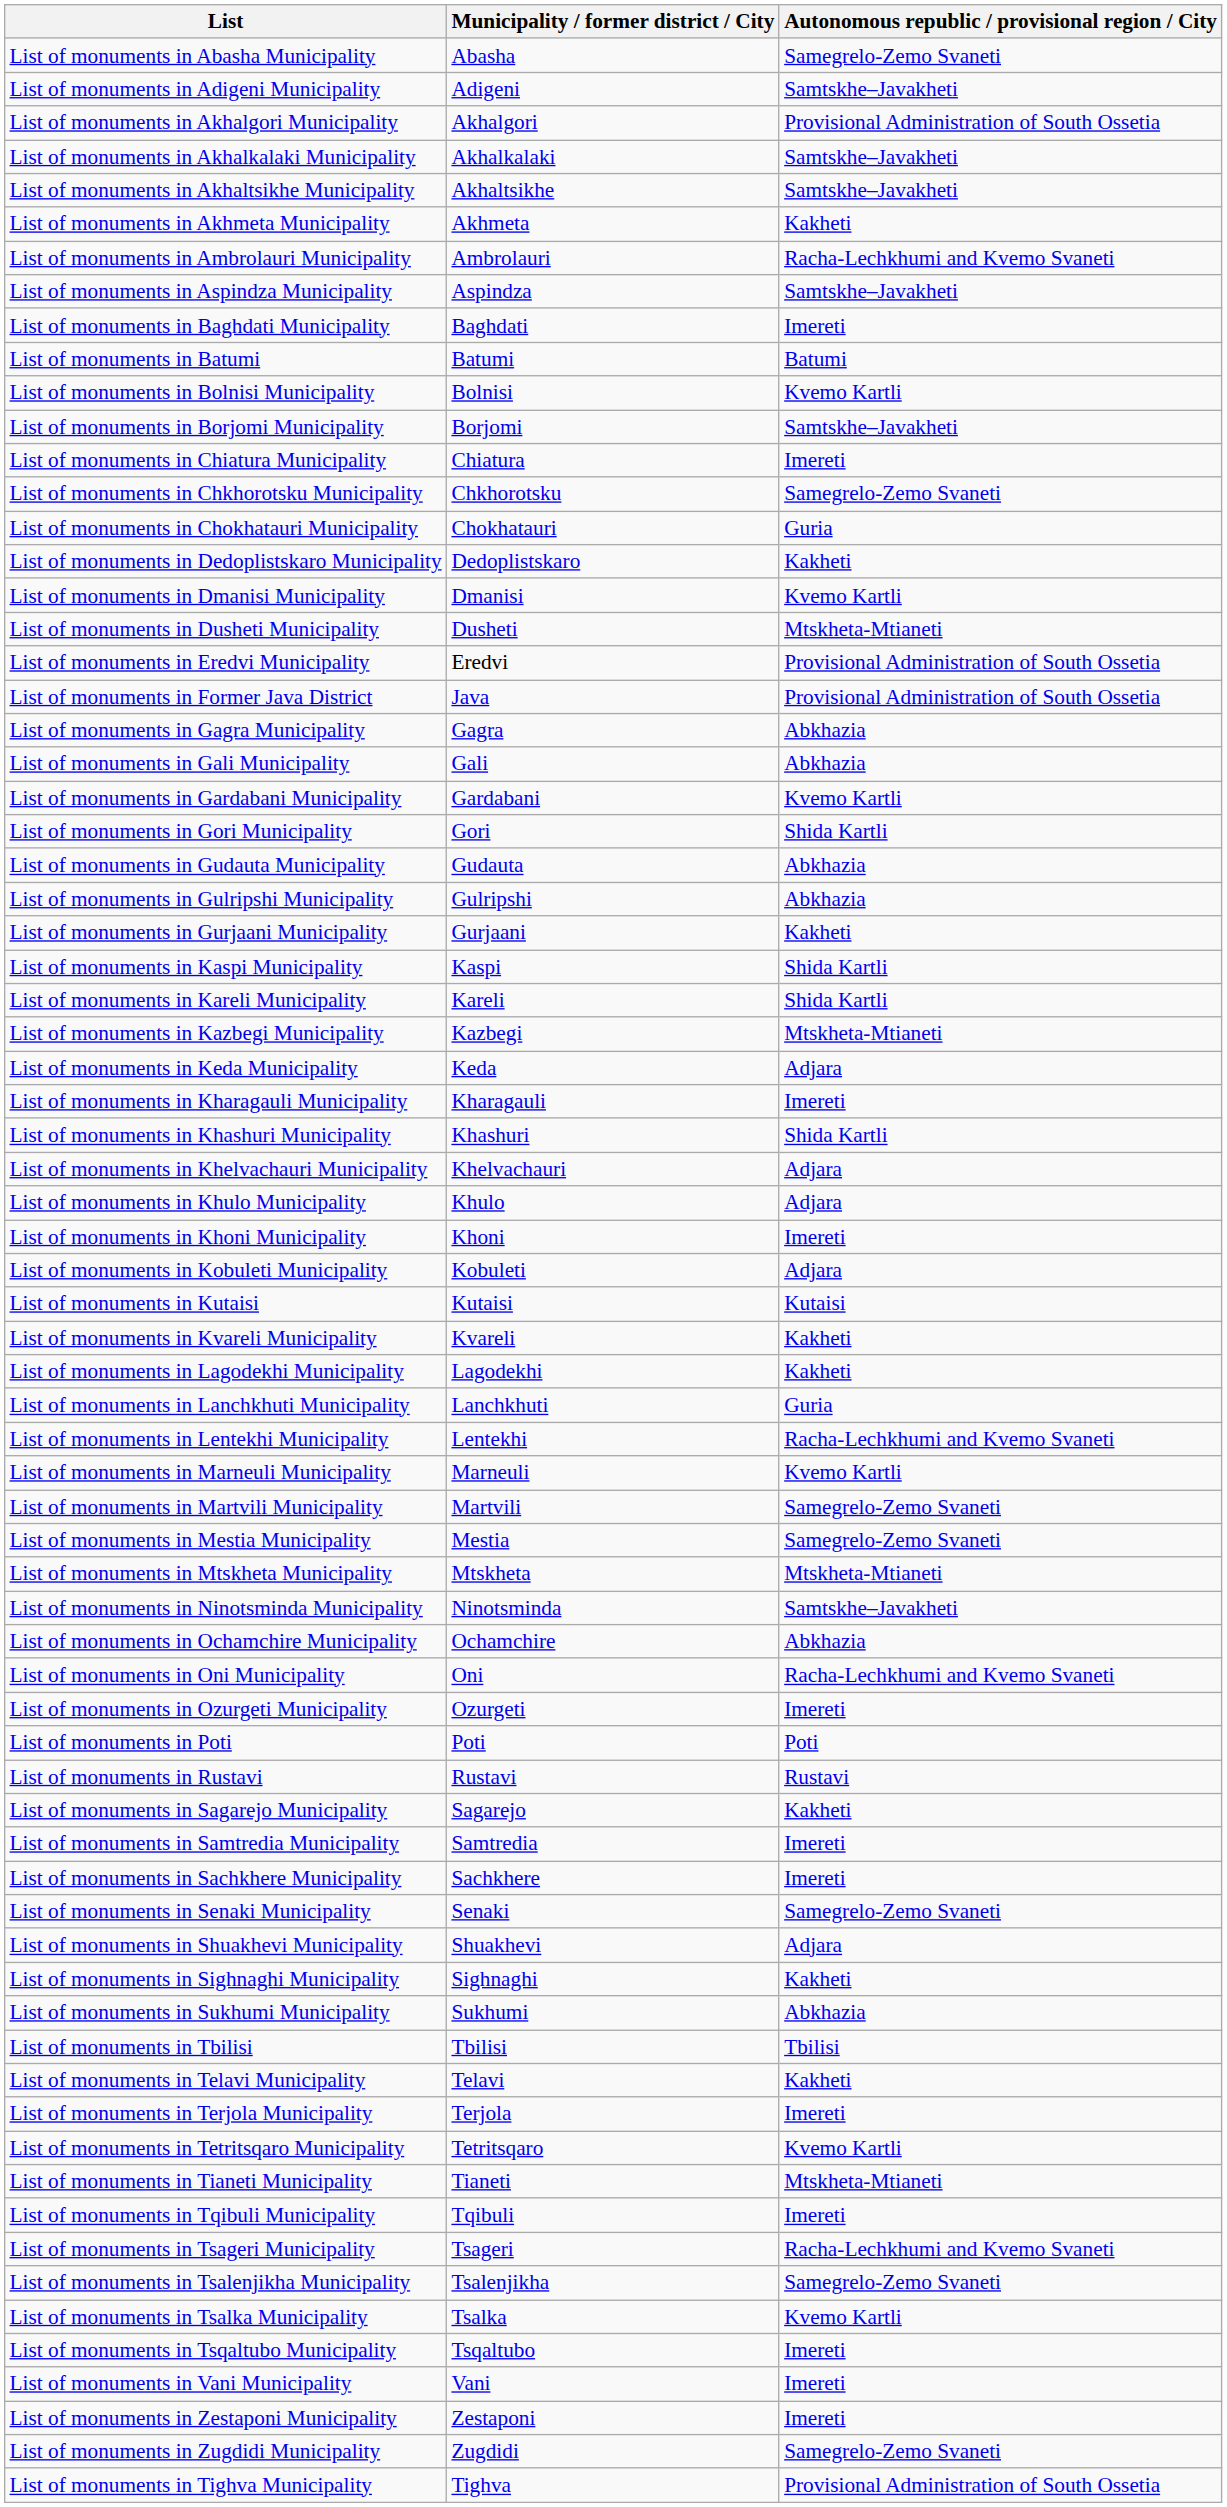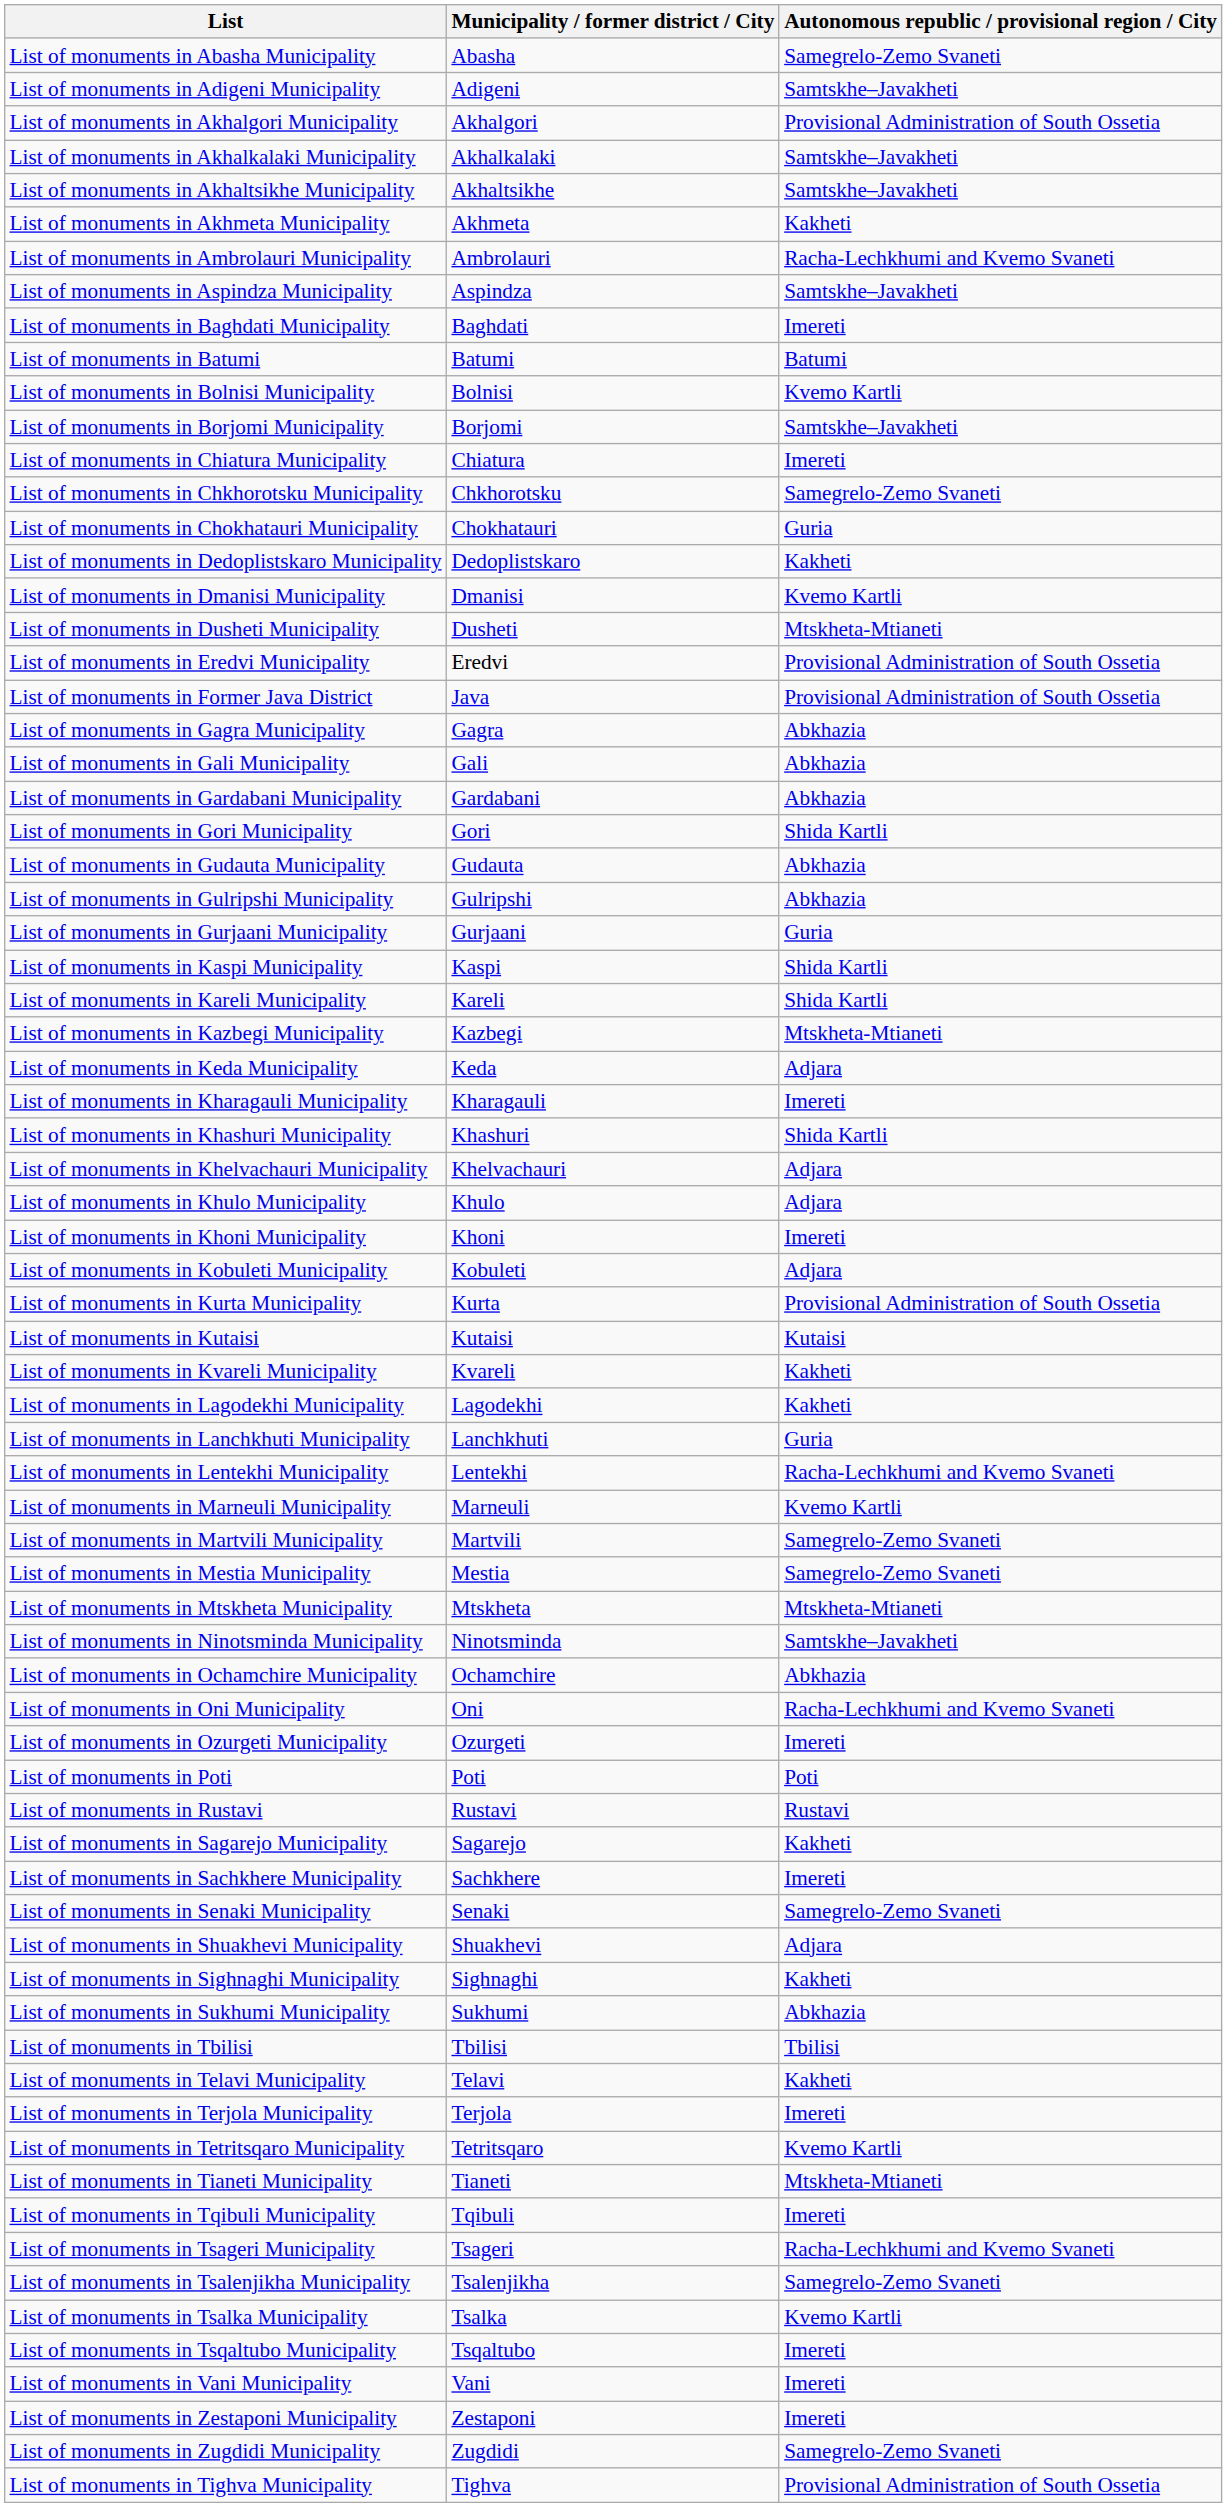 <table class="wikitable sortable">
 <tr>
 <th>List</th>
 <th>Municipality / former district / City</th>
 <th>Autonomous republic / provisional region / City</th>
 </tr>
 <tr>
 <td><a href='#'>List of monuments in Abasha Municipality</a></td>
 <td><a href='#'>Abasha</a></td>
 <td><a href='#'>Samegrelo-Zemo Svaneti</a></td>
 </tr>
 <tr>
 <td><a href='#'>List of monuments in Adigeni Municipality</a></td>
 <td><a href='#'>Adigeni</a></td>
 <td><a href='#'>Samtskhe–Javakheti</a></td>
 </tr>
 <tr>
 <td><a href='#'>List of monuments in Akhalgori Municipality</a></td>
 <td><a href='#'>Akhalgori</a></td>
 <td><a href='#'>Provisional Administration of South Ossetia</a></td>
 </tr>
 <tr>
 <td><a href='#'>List of monuments in Akhalkalaki Municipality</a></td>
 <td><a href='#'>Akhalkalaki</a></td>
 <td><a href='#'>Samtskhe–Javakheti</a></td>
 </tr>
 <tr>
 <td><a href='#'>List of monuments in Akhaltsikhe Municipality</a></td>
 <td><a href='#'>Akhaltsikhe</a></td>
 <td><a href='#'>Samtskhe–Javakheti</a></td>
 </tr>
 <tr>
 <td><a href='#'>List of monuments in Akhmeta Municipality</a></td>
 <td><a href='#'>Akhmeta</a></td>
 <td><a href='#'>Kakheti</a></td>
 </tr>
 <tr>
 <td><a href='#'>List of monuments in Ambrolauri Municipality</a></td>
 <td><a href='#'>Ambrolauri</a></td>
 <td><a href='#'>Racha-Lechkhumi and Kvemo Svaneti</a></td>
 </tr>
 <tr>
 <td><a href='#'>List of monuments in Aspindza Municipality</a></td>
 <td><a href='#'>Aspindza</a></td>
 <td><a href='#'>Samtskhe–Javakheti</a></td>
 </tr>
 <tr>
 <td><a href='#'>List of monuments in Baghdati Municipality</a></td>
 <td><a href='#'>Baghdati</a></td>
 <td><a href='#'>Imereti</a></td>
 </tr>
 <tr>
 <td><a href='#'>List of monuments in Batumi</a></td>
 <td><a href='#'>Batumi</a></td>
 <td><a href='#'>Batumi</a></td>
 </tr>
 <tr>
 <td><a href='#'>List of monuments in Bolnisi Municipality</a></td>
 <td><a href='#'>Bolnisi</a></td>
 <td><a href='#'>Kvemo Kartli</a></td>
 </tr>
 <tr>
 <td><a href='#'>List of monuments in Borjomi Municipality</a></td>
 <td><a href='#'>Borjomi</a></td>
 <td><a href='#'>Samtskhe–Javakheti</a></td>
 </tr>
 <tr>
 <td><a href='#'>List of monuments in Chiatura Municipality</a></td>
 <td><a href='#'>Chiatura</a></td>
 <td><a href='#'>Imereti</a></td>
 </tr>
 <tr>
 <td><a href='#'>List of monuments in Chkhorotsku Municipality</a></td>
 <td><a href='#'>Chkhorotsku</a></td>
 <td><a href='#'>Samegrelo-Zemo Svaneti</a></td>
 </tr>
 <tr>
 <td><a href='#'>List of monuments in Chokhatauri Municipality</a></td>
 <td><a href='#'>Chokhatauri</a></td>
 <td><a href='#'>Guria</a></td>
 </tr>
 <tr>
 <td><a href='#'>List of monuments in Dedoplistskaro Municipality</a></td>
 <td><a href='#'>Dedoplistskaro</a></td>
 <td><a href='#'>Kakheti</a></td>
 </tr>
 <tr>
 <td><a href='#'>List of monuments in Dmanisi Municipality</a></td>
 <td><a href='#'>Dmanisi</a></td>
 <td><a href='#'>Kvemo Kartli</a></td>
 </tr>
 <tr>
 <td><a href='#'>List of monuments in Dusheti Municipality</a></td>
 <td><a href='#'>Dusheti</a></td>
 <td><a href='#'>Mtskheta-Mtianeti</a></td>
 </tr>
 <tr>
 <td><a href='#'>List of monuments in Eredvi Municipality</a></td>
 <td>Eredvi</td>
 <td><a href='#'>Provisional Administration of South Ossetia</a></td>
 </tr>
 <tr>
 <td><a href='#'>List of monuments in Former Java District</a></td>
 <td><a href='#'>Java</a></td>
 <td><a href='#'>Provisional Administration of South Ossetia</a></td>
 </tr>
 <tr>
 <td><a href='#'>List of monuments in Gagra Municipality</a></td>
 <td><a href='#'>Gagra</a></td>
 <td><a href='#'>Abkhazia</a></td>
 </tr>
 <tr>
 <td><a href='#'>List of monuments in Gali Municipality</a></td>
 <td><a href='#'>Gali</a></td>
 <td><a href='#'>Abkhazia</a></td>
 </tr>
 <tr>
 <td><a href='#'>List of monuments in Gardabani Municipality</a></td>
 <td><a href='#'>Gardabani</a></td>
-<td><a href='#'>Kvemo Kartli</a></td>
+<td><a href='#'>Abkhazia</a></td>
 </tr>
 <tr>
 <td><a href='#'>List of monuments in Gori Municipality</a></td>
 <td><a href='#'>Gori</a></td>
 <td><a href='#'>Shida Kartli</a></td>
 </tr>
 <tr>
 <td><a href='#'>List of monuments in Gudauta Municipality</a></td>
 <td><a href='#'>Gudauta</a></td>
 <td><a href='#'>Abkhazia</a></td>
 </tr>
 <tr>
 <td><a href='#'>List of monuments in Gulripshi Municipality</a></td>
 <td><a href='#'>Gulripshi</a></td>
 <td><a href='#'>Abkhazia</a></td>
 </tr>
 <tr>
 <td><a href='#'>List of monuments in Gurjaani Municipality</a></td>
 <td><a href='#'>Gurjaani</a></td>
-<td><a href='#'>Kakheti</a></td>
+<td><a href='#'>Guria</a></td>
 </tr>
 <tr>
 <td><a href='#'>List of monuments in Kaspi Municipality</a></td>
 <td><a href='#'>Kaspi</a></td>
 <td><a href='#'>Shida Kartli</a></td>
 </tr>
 <tr>
 <td><a href='#'>List of monuments in Kareli Municipality</a></td>
 <td><a href='#'>Kareli</a></td>
 <td><a href='#'>Shida Kartli</a></td>
 </tr>
 <tr>
 <td><a href='#'>List of monuments in Kazbegi Municipality</a></td>
 <td><a href='#'>Kazbegi</a></td>
 <td><a href='#'>Mtskheta-Mtianeti</a></td>
 </tr>
 <tr>
 <td><a href='#'>List of monuments in Keda Municipality</a></td>
 <td><a href='#'>Keda</a></td>
 <td><a href='#'>Adjara</a></td>
 </tr>
 <tr>
 <td><a href='#'>List of monuments in Kharagauli Municipality</a></td>
 <td><a href='#'>Kharagauli</a></td>
 <td><a href='#'>Imereti</a></td>
 </tr>
 <tr>
 <td><a href='#'>List of monuments in Khashuri Municipality</a></td>
 <td><a href='#'>Khashuri</a></td>
 <td><a href='#'>Shida Kartli</a></td>
 </tr>
 <tr>
 <td><a href='#'>List of monuments in Khelvachauri Municipality</a></td>
 <td><a href='#'>Khelvachauri</a></td>
 <td><a href='#'>Adjara</a></td>
 </tr>
 <tr>
 <td><a href='#'>List of monuments in Khulo Municipality</a></td>
 <td><a href='#'>Khulo</a></td>
 <td><a href='#'>Adjara</a></td>
 </tr>
 <tr>
 <td><a href='#'>List of monuments in Khoni Municipality</a></td>
 <td><a href='#'>Khoni</a></td>
 <td><a href='#'>Imereti</a></td>
 </tr>
 <tr>
 <td><a href='#'>List of monuments in Kobuleti Municipality</a></td>
 <td><a href='#'>Kobuleti</a></td>
 <td><a href='#'>Adjara</a></td>
+</tr>
+<tr>
+<td><a href='#'>List of monuments in Kurta Municipality</a></td>
+<td><a href='#'>Kurta</a></td>
+<td><a href='#'>Provisional Administration of South Ossetia</a></td>
 </tr>
 <tr>
 <td><a href='#'>List of monuments in Kutaisi</a></td>
 <td><a href='#'>Kutaisi</a></td>
 <td><a href='#'>Kutaisi</a></td>
 </tr>
 <tr>
 <td><a href='#'>List of monuments in Kvareli Municipality</a></td>
 <td><a href='#'>Kvareli</a></td>
 <td><a href='#'>Kakheti</a></td>
 </tr>
 <tr>
 <td><a href='#'>List of monuments in Lagodekhi Municipality</a></td>
 <td><a href='#'>Lagodekhi</a></td>
 <td><a href='#'>Kakheti</a></td>
 </tr>
 <tr>
 <td><a href='#'>List of monuments in Lanchkhuti Municipality</a></td>
 <td><a href='#'>Lanchkhuti</a></td>
 <td><a href='#'>Guria</a></td>
 </tr>
 <tr>
 <td><a href='#'>List of monuments in Lentekhi Municipality</a></td>
 <td><a href='#'>Lentekhi</a></td>
 <td><a href='#'>Racha-Lechkhumi and Kvemo Svaneti</a></td>
 </tr>
 <tr>
 <td><a href='#'>List of monuments in Marneuli Municipality</a></td>
 <td><a href='#'>Marneuli</a></td>
 <td><a href='#'>Kvemo Kartli</a></td>
 </tr>
 <tr>
 <td><a href='#'>List of monuments in Martvili Municipality</a></td>
 <td><a href='#'>Martvili</a></td>
 <td><a href='#'>Samegrelo-Zemo Svaneti</a></td>
 </tr>
 <tr>
 <td><a href='#'>List of monuments in Mestia Municipality</a></td>
 <td><a href='#'>Mestia</a></td>
 <td><a href='#'>Samegrelo-Zemo Svaneti</a></td>
 </tr>
 <tr>
 <td><a href='#'>List of monuments in Mtskheta Municipality</a></td>
 <td><a href='#'>Mtskheta</a></td>
 <td><a href='#'>Mtskheta-Mtianeti</a></td>
 </tr>
 <tr>
 <td><a href='#'>List of monuments in Ninotsminda Municipality</a></td>
 <td><a href='#'>Ninotsminda</a></td>
 <td><a href='#'>Samtskhe–Javakheti</a></td>
 </tr>
 <tr>
 <td><a href='#'>List of monuments in Ochamchire Municipality</a></td>
 <td><a href='#'>Ochamchire</a></td>
 <td><a href='#'>Abkhazia</a></td>
 </tr>
 <tr>
 <td><a href='#'>List of monuments in Oni Municipality</a></td>
 <td><a href='#'>Oni</a></td>
 <td><a href='#'>Racha-Lechkhumi and Kvemo Svaneti</a></td>
 </tr>
 <tr>
 <td><a href='#'>List of monuments in Ozurgeti Municipality</a></td>
 <td><a href='#'>Ozurgeti</a></td>
 <td><a href='#'>Imereti</a></td>
 </tr>
 <tr>
 <td><a href='#'>List of monuments in Poti</a></td>
 <td><a href='#'>Poti</a></td>
 <td><a href='#'>Poti</a></td>
 </tr>
 <tr>
 <td><a href='#'>List of monuments in Rustavi</a></td>
 <td><a href='#'>Rustavi</a></td>
 <td><a href='#'>Rustavi</a></td>
 </tr>
 <tr>
 <td><a href='#'>List of monuments in Sagarejo Municipality</a></td>
 <td><a href='#'>Sagarejo</a></td>
 <td><a href='#'>Kakheti</a></td>
-</tr>
-<tr>
-<td><a href='#'>List of monuments in Samtredia Municipality</a></td>
-<td><a href='#'>Samtredia</a></td>
-<td><a href='#'>Imereti</a></td>
 </tr>
 <tr>
 <td><a href='#'>List of monuments in Sachkhere Municipality</a></td>
 <td><a href='#'>Sachkhere</a></td>
 <td><a href='#'>Imereti</a></td>
 </tr>
 <tr>
 <td><a href='#'>List of monuments in Senaki Municipality</a></td>
 <td><a href='#'>Senaki</a></td>
 <td><a href='#'>Samegrelo-Zemo Svaneti</a></td>
 </tr>
 <tr>
 <td><a href='#'>List of monuments in Shuakhevi Municipality</a></td>
 <td><a href='#'>Shuakhevi</a></td>
 <td><a href='#'>Adjara</a></td>
 </tr>
 <tr>
 <td><a href='#'>List of monuments in Sighnaghi Municipality</a></td>
 <td><a href='#'>Sighnaghi</a></td>
 <td><a href='#'>Kakheti</a></td>
 </tr>
 <tr>
 <td><a href='#'>List of monuments in Sukhumi Municipality</a></td>
 <td><a href='#'>Sukhumi</a></td>
 <td><a href='#'>Abkhazia</a></td>
 </tr>
 <tr>
 <td><a href='#'>List of monuments in Tbilisi</a></td>
 <td><a href='#'>Tbilisi</a></td>
 <td><a href='#'>Tbilisi</a></td>
 </tr>
 <tr>
 <td><a href='#'>List of monuments in Telavi Municipality</a></td>
 <td><a href='#'>Telavi</a></td>
 <td><a href='#'>Kakheti</a></td>
 </tr>
 <tr>
 <td><a href='#'>List of monuments in Terjola Municipality</a></td>
 <td><a href='#'>Terjola</a></td>
 <td><a href='#'>Imereti</a></td>
 </tr>
 <tr>
 <td><a href='#'>List of monuments in Tetritsqaro Municipality</a></td>
 <td><a href='#'>Tetritsqaro</a></td>
 <td><a href='#'>Kvemo Kartli</a></td>
 </tr>
 <tr>
 <td><a href='#'>List of monuments in Tianeti Municipality</a></td>
 <td><a href='#'>Tianeti</a></td>
 <td><a href='#'>Mtskheta-Mtianeti</a></td>
 </tr>
 <tr>
 <td><a href='#'>List of monuments in Tqibuli Municipality</a></td>
 <td><a href='#'>Tqibuli</a></td>
 <td><a href='#'>Imereti</a></td>
 </tr>
 <tr>
 <td><a href='#'>List of monuments in Tsageri Municipality</a></td>
 <td><a href='#'>Tsageri</a></td>
 <td><a href='#'>Racha-Lechkhumi and Kvemo Svaneti</a></td>
 </tr>
 <tr>
 <td><a href='#'>List of monuments in Tsalenjikha Municipality</a></td>
 <td><a href='#'>Tsalenjikha</a></td>
 <td><a href='#'>Samegrelo-Zemo Svaneti</a></td>
 </tr>
 <tr>
 <td><a href='#'>List of monuments in Tsalka Municipality</a></td>
 <td><a href='#'>Tsalka</a></td>
 <td><a href='#'>Kvemo Kartli</a></td>
 </tr>
 <tr>
 <td><a href='#'>List of monuments in Tsqaltubo Municipality</a></td>
 <td><a href='#'>Tsqaltubo</a></td>
 <td><a href='#'>Imereti</a></td>
 </tr>
 <tr>
 <td><a href='#'>List of monuments in Vani Municipality</a></td>
 <td><a href='#'>Vani</a></td>
 <td><a href='#'>Imereti</a></td>
 </tr>
 <tr>
 <td><a href='#'>List of monuments in Zestaponi Municipality</a></td>
 <td><a href='#'>Zestaponi</a></td>
 <td><a href='#'>Imereti</a></td>
 </tr>
 <tr>
 <td><a href='#'>List of monuments in Zugdidi Municipality</a></td>
 <td><a href='#'>Zugdidi</a></td>
 <td><a href='#'>Samegrelo-Zemo Svaneti</a></td>
 </tr>
 <tr>
 <td><a href='#'>List of monuments in Tighva Municipality</a></td>
 <td><a href='#'>Tighva</a></td>
 <td><a href='#'>Provisional Administration of South Ossetia</a></td>
 </tr>
 </table>
